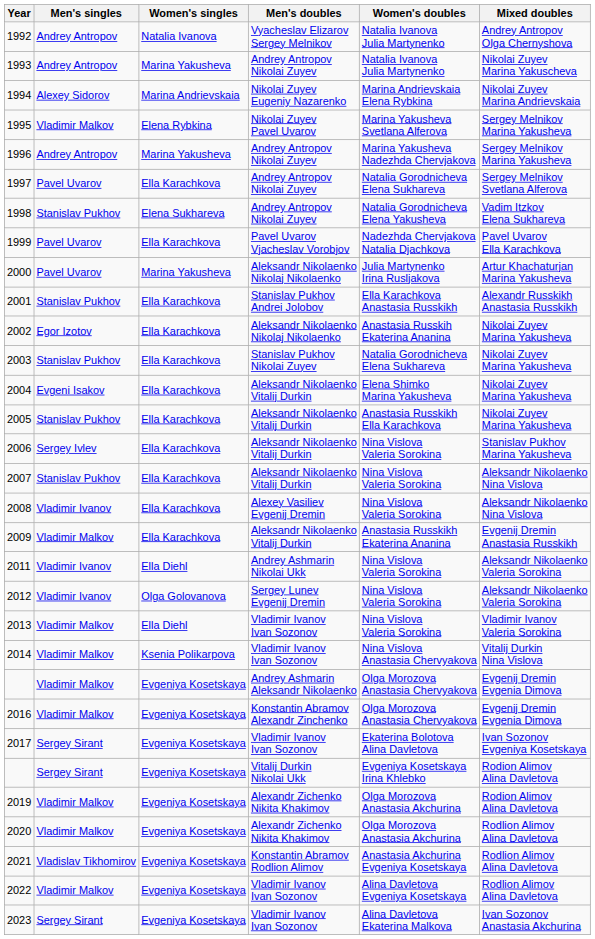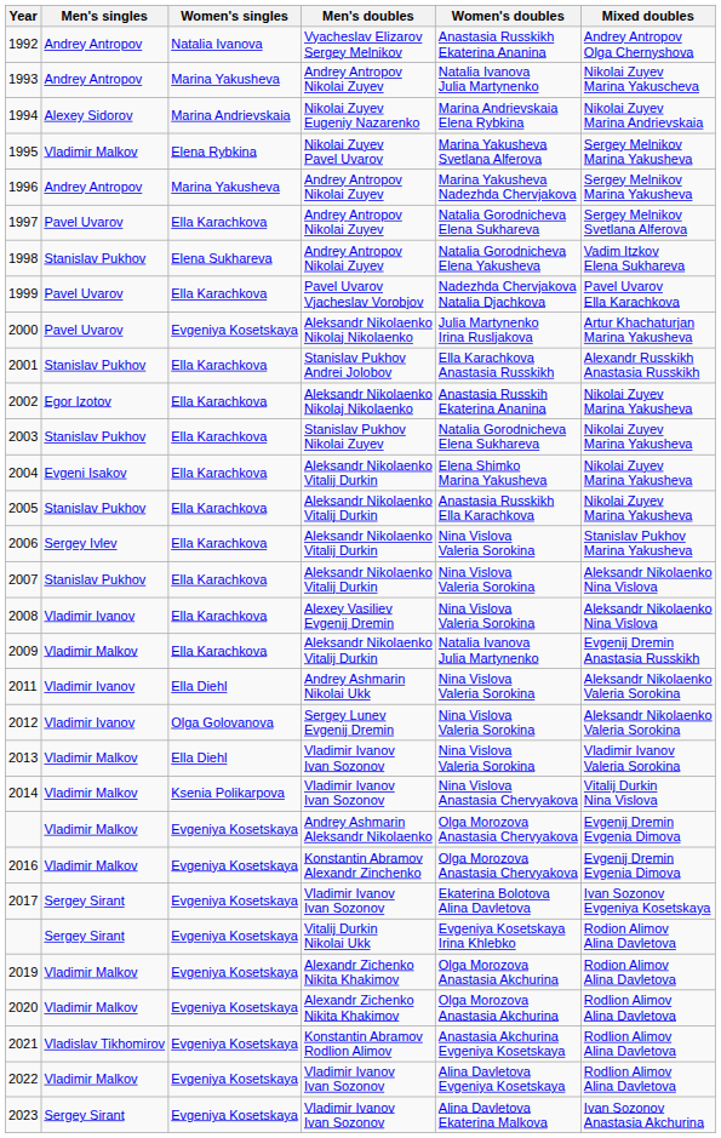 <table class=wikitable style="font-size:90%;">
 <tr>
 <th>Year</th>
 <th>Men's singles</th>
 <th>Women's singles</th>
 <th>Men's doubles</th>
 <th>Women's doubles</th>
 <th>Mixed doubles</th>
 </tr>
 <tr>
 <td>1992</td>
 <td><a href='#'>Andrey Antropov</a></td>
 <td><a href='#'>Natalia Ivanova</a></td>
 <td><a href='#'>Vyacheslav Elizarov</a> <br> <a href='#'>Sergey Melnikov</a></td>
-<td><a href='#'>Natalia Ivanova</a> <br> <a href='#'>Julia Martynenko</a></td>
+<td><a href='#'>Anastasia Russkikh</a> <br> <a href='#'>Ekaterina Ananina</a></td>
 <td><a href='#'>Andrey Antropov</a> <br> <a href='#'>Olga Chernyshova</a></td>
 </tr>
 <tr>
 <td>1993</td>
 <td><a href='#'>Andrey Antropov</a></td>
 <td><a href='#'>Marina Yakusheva</a></td>
 <td><a href='#'>Andrey Antropov</a> <br> <a href='#'>Nikolai Zuyev</a></td>
 <td><a href='#'>Natalia Ivanova</a> <br> <a href='#'>Julia Martynenko</a></td>
 <td><a href='#'>Nikolai Zuyev</a> <br> <a href='#'>Marina Yakuscheva</a></td>
 </tr>
 <tr>
 <td>1994</td>
 <td><a href='#'>Alexey Sidorov</a></td>
 <td><a href='#'>Marina Andrievskaia</a></td>
 <td><a href='#'>Nikolai Zuyev</a> <br> <a href='#'>Eugeniy Nazarenko</a></td>
 <td><a href='#'>Marina Andrievskaia</a> <br> <a href='#'>Elena Rybkina</a></td>
 <td><a href='#'>Nikolai Zuyev</a> <br> <a href='#'>Marina Andrievskaia</a></td>
 </tr>
 <tr>
 <td>1995</td>
 <td><a href='#'>Vladimir Malkov</a></td>
 <td><a href='#'>Elena Rybkina</a></td>
 <td><a href='#'>Nikolai Zuyev</a> <br> <a href='#'>Pavel Uvarov</a></td>
 <td><a href='#'>Marina Yakusheva</a> <br> <a href='#'>Svetlana Alferova</a></td>
 <td><a href='#'>Sergey Melnikov</a> <br> <a href='#'>Marina Yakusheva</a></td>
 </tr>
 <tr>
 <td>1996</td>
 <td><a href='#'>Andrey Antropov</a></td>
 <td><a href='#'>Marina Yakusheva</a></td>
 <td><a href='#'>Andrey Antropov</a> <br> <a href='#'>Nikolai Zuyev</a></td>
 <td><a href='#'>Marina Yakusheva</a> <br> <a href='#'>Nadezhda Chervjakova</a></td>
 <td><a href='#'>Sergey Melnikov</a> <br> <a href='#'>Marina Yakusheva</a></td>
 </tr>
 <tr>
 <td>1997</td>
 <td><a href='#'>Pavel Uvarov</a></td>
 <td><a href='#'>Ella Karachkova</a></td>
 <td><a href='#'>Andrey Antropov</a> <br> <a href='#'>Nikolai Zuyev</a></td>
 <td><a href='#'>Natalia Gorodnicheva</a> <br> <a href='#'>Elena Sukhareva</a></td>
 <td><a href='#'>Sergey Melnikov</a> <br> <a href='#'>Svetlana Alferova</a></td>
 </tr>
 <tr>
 <td>1998</td>
 <td><a href='#'>Stanislav Pukhov</a></td>
 <td><a href='#'>Elena Sukhareva</a></td>
 <td><a href='#'>Andrey Antropov</a> <br> <a href='#'>Nikolai Zuyev</a></td>
 <td><a href='#'>Natalia Gorodnicheva</a> <br> <a href='#'>Elena Yakusheva</a></td>
 <td><a href='#'>Vadim Itzkov</a> <br> <a href='#'>Elena Sukhareva</a></td>
 </tr>
 <tr>
 <td>1999</td>
 <td><a href='#'>Pavel Uvarov</a></td>
 <td><a href='#'>Ella Karachkova</a></td>
 <td><a href='#'>Pavel Uvarov</a> <br> <a href='#'>Vjacheslav Vorobjov</a></td>
 <td><a href='#'>Nadezhda Chervjakova</a> <br> <a href='#'>Natalia Djachkova</a></td>
 <td><a href='#'>Pavel Uvarov</a> <br> <a href='#'>Ella Karachkova</a></td>
 </tr>
 <tr>
 <td>2000</td>
 <td><a href='#'>Pavel Uvarov</a></td>
-<td><a href='#'>Marina Yakusheva</a></td>
+<td><a href='#'>Evgeniya Kosetskaya</a></td>
 <td><a href='#'>Aleksandr Nikolaenko</a> <br> <a href='#'>Nikolaj Nikolaenko</a></td>
 <td><a href='#'>Julia Martynenko</a> <br> <a href='#'>Irina Rusljakova</a></td>
 <td><a href='#'>Artur Khachaturjan</a> <br> <a href='#'>Marina Yakusheva</a></td>
 </tr>
 <tr>
 <td>2001</td>
 <td><a href='#'>Stanislav Pukhov</a></td>
 <td><a href='#'>Ella Karachkova</a></td>
 <td><a href='#'>Stanislav Pukhov</a> <br> <a href='#'>Andrei Jolobov</a></td>
 <td><a href='#'>Ella Karachkova</a> <br> <a href='#'>Anastasia Russkikh</a></td>
 <td><a href='#'>Alexandr Russkikh</a> <br> <a href='#'>Anastasia Russkikh</a></td>
 </tr>
 <tr>
 <td>2002</td>
 <td><a href='#'>Egor Izotov</a></td>
 <td><a href='#'>Ella Karachkova</a></td>
 <td><a href='#'>Aleksandr Nikolaenko</a> <br> <a href='#'>Nikolaj Nikolaenko</a></td>
 <td><a href='#'>Anastasia Russkih</a> <br> <a href='#'>Ekaterina Ananina</a></td>
 <td><a href='#'>Nikolai Zuyev</a> <br> <a href='#'>Marina Yakusheva</a></td>
 </tr>
 <tr>
 <td>2003</td>
 <td><a href='#'>Stanislav Pukhov</a></td>
 <td><a href='#'>Ella Karachkova</a></td>
 <td><a href='#'>Stanislav Pukhov</a> <br> <a href='#'>Nikolai Zuyev</a></td>
 <td><a href='#'>Natalia Gorodnicheva</a> <br> <a href='#'>Elena Sukhareva</a></td>
 <td><a href='#'>Nikolai Zuyev</a> <br> <a href='#'>Marina Yakusheva</a></td>
 </tr>
 <tr>
 <td>2004</td>
 <td><a href='#'>Evgeni Isakov</a></td>
 <td><a href='#'>Ella Karachkova</a></td>
 <td><a href='#'>Aleksandr Nikolaenko</a> <br> <a href='#'>Vitalij Durkin</a></td>
 <td><a href='#'>Elena Shimko</a> <br> <a href='#'>Marina Yakusheva</a></td>
 <td><a href='#'>Nikolai Zuyev</a> <br> <a href='#'>Marina Yakusheva</a></td>
 </tr>
 <tr>
 <td>2005</td>
 <td><a href='#'>Stanislav Pukhov</a></td>
 <td><a href='#'>Ella Karachkova</a></td>
 <td><a href='#'>Aleksandr Nikolaenko</a> <br> <a href='#'>Vitalij Durkin</a></td>
 <td><a href='#'>Anastasia Russkikh</a> <br> <a href='#'>Ella Karachkova</a></td>
 <td><a href='#'>Nikolai Zuyev</a> <br> <a href='#'>Marina Yakusheva</a></td>
 </tr>
 <tr>
 <td>2006</td>
 <td><a href='#'>Sergey Ivlev</a></td>
 <td><a href='#'>Ella Karachkova</a></td>
 <td><a href='#'>Aleksandr Nikolaenko</a> <br> <a href='#'>Vitalij Durkin</a></td>
 <td><a href='#'>Nina Vislova</a> <br> <a href='#'>Valeria Sorokina</a></td>
 <td><a href='#'>Stanislav Pukhov</a> <br> <a href='#'>Marina Yakusheva</a></td>
 </tr>
 <tr>
 <td>2007</td>
 <td><a href='#'>Stanislav Pukhov</a></td>
 <td><a href='#'>Ella Karachkova</a></td>
 <td><a href='#'>Aleksandr Nikolaenko</a> <br> <a href='#'>Vitalij Durkin</a></td>
 <td><a href='#'>Nina Vislova</a> <br> <a href='#'>Valeria Sorokina</a></td>
 <td><a href='#'>Aleksandr Nikolaenko</a> <br> <a href='#'>Nina Vislova</a></td>
 </tr>
 <tr>
 <td>2008</td>
 <td><a href='#'>Vladimir Ivanov</a></td>
 <td><a href='#'>Ella Karachkova</a></td>
 <td><a href='#'>Alexey Vasiliev</a> <br> <a href='#'>Evgenij Dremin</a></td>
 <td><a href='#'>Nina Vislova</a> <br> <a href='#'>Valeria Sorokina</a></td>
 <td><a href='#'>Aleksandr Nikolaenko</a> <br> <a href='#'>Nina Vislova</a></td>
 </tr>
 <tr>
 <td>2009</td>
 <td><a href='#'>Vladimir Malkov</a></td>
 <td><a href='#'>Ella Karachkova</a></td>
 <td><a href='#'>Aleksandr Nikolaenko</a> <br> <a href='#'>Vitalij Durkin</a></td>
-<td><a href='#'>Anastasia Russkikh</a> <br> <a href='#'>Ekaterina Ananina</a></td>
+<td><a href='#'>Natalia Ivanova</a> <br> <a href='#'>Julia Martynenko</a></td>
 <td><a href='#'>Evgenij Dremin</a> <br> <a href='#'>Anastasia Russkikh</a></td>
 </tr>
 <tr>
 <td>2011</td>
 <td><a href='#'>Vladimir Ivanov</a></td>
 <td><a href='#'>Ella Diehl</a></td>
 <td><a href='#'>Andrey Ashmarin</a> <br> <a href='#'>Nikolai Ukk</a></td>
 <td><a href='#'>Nina Vislova</a> <br> <a href='#'>Valeria Sorokina</a></td>
 <td><a href='#'>Aleksandr Nikolaenko</a> <br> <a href='#'>Valeria Sorokina</a></td>
 </tr>
 <tr>
 <td>2012</td>
 <td><a href='#'>Vladimir Ivanov</a></td>
 <td><a href='#'>Olga Golovanova</a></td>
 <td><a href='#'>Sergey Lunev</a> <br> <a href='#'>Evgenij Dremin</a></td>
 <td><a href='#'>Nina Vislova</a> <br> <a href='#'>Valeria Sorokina</a></td>
 <td><a href='#'>Aleksandr Nikolaenko</a> <br><a href='#'>Valeria Sorokina</a></td>
 </tr>
 <tr>
 <td>2013</td>
 <td><a href='#'>Vladimir Malkov</a></td>
 <td><a href='#'>Ella Diehl</a></td>
 <td><a href='#'>Vladimir Ivanov</a> <br> <a href='#'>Ivan Sozonov</a></td>
 <td><a href='#'>Nina Vislova</a> <br><a href='#'>Valeria Sorokina</a></td>
 <td><a href='#'>Vladimir Ivanov</a> <br><a href='#'>Valeria Sorokina</a></td>
 </tr>
 <tr>
 <td>2014</td>
 <td><a href='#'>Vladimir Malkov</a></td>
 <td><a href='#'>Ksenia Polikarpova</a></td>
 <td><a href='#'>Vladimir Ivanov</a> <br> <a href='#'>Ivan Sozonov</a></td>
 <td><a href='#'>Nina Vislova</a> <br><a href='#'>Anastasia Chervyakova</a></td>
 <td><a href='#'>Vitalij Durkin</a><br><a href='#'>Nina Vislova</a></td>
 </tr>
 <tr>
 <td></td>
 <td><a href='#'>Vladimir Malkov</a></td>
 <td><a href='#'>Evgeniya Kosetskaya</a></td>
 <td><a href='#'>Andrey Ashmarin</a><br><a href='#'>Aleksandr Nikolaenko</a></td>
 <td><a href='#'>Olga Morozova</a><br><a href='#'>Anastasia Chervyakova</a></td>
 <td><a href='#'>Evgenij Dremin</a><br><a href='#'>Evgenia Dimova</a></td>
 </tr>
 <tr>
 <td>2016</td>
 <td><a href='#'>Vladimir Malkov</a></td>
 <td><a href='#'>Evgeniya Kosetskaya</a></td>
 <td><a href='#'>Konstantin Abramov</a><br><a href='#'>Alexandr Zinchenko</a></td>
 <td><a href='#'>Olga Morozova</a><br><a href='#'>Anastasia Chervyakova</a></td>
 <td><a href='#'>Evgenij Dremin</a><br><a href='#'>Evgenia Dimova</a></td>
 </tr>
 <tr>
 <td>2017</td>
 <td><a href='#'>Sergey Sirant</a></td>
 <td><a href='#'>Evgeniya Kosetskaya</a></td>
 <td><a href='#'>Vladimir Ivanov</a> <br> <a href='#'>Ivan Sozonov</a></td>
 <td><a href='#'>Ekaterina Bolotova</a><br><a href='#'>Alina Davletova</a></td>
 <td><a href='#'>Ivan Sozonov</a><br><a href='#'>Evgeniya Kosetskaya</a></td>
 </tr>
 <tr>
 <td></td>
 <td><a href='#'>Sergey Sirant</a></td>
 <td><a href='#'>Evgeniya Kosetskaya</a></td>
 <td><a href='#'>Vitalij Durkin</a> <br> <a href='#'>Nikolai Ukk</a></td>
 <td><a href='#'>Evgeniya Kosetskaya</a><br><a href='#'>Irina Khlebko</a></td>
 <td><a href='#'>Rodion Alimov</a><br><a href='#'>Alina Davletova</a></td>
 </tr>
 <tr>
 <td>2019</td>
 <td><a href='#'>Vladimir Malkov</a></td>
 <td><a href='#'>Evgeniya Kosetskaya</a></td>
 <td><a href='#'>Alexandr Zichenko</a><br><a href='#'>Nikita Khakimov</a></td>
 <td><a href='#'>Olga Morozova</a><br><a href='#'>Anastasia Akchurina</a></td>
 <td><a href='#'>Rodion Alimov</a><br><a href='#'>Alina Davletova</a></td>
 </tr>
 <tr>
 <td>2020</td>
 <td><a href='#'>Vladimir Malkov</a></td>
 <td><a href='#'>Evgeniya Kosetskaya</a></td>
 <td><a href='#'>Alexandr Zichenko</a><br><a href='#'>Nikita Khakimov</a></td>
 <td><a href='#'>Olga Morozova</a><br><a href='#'>Anastasia Akchurina</a></td>
 <td><a href='#'>Rodlion Alimov</a><br><a href='#'>Alina Davletova</a></td>
 </tr>
 <tr>
 <td>2021</td>
 <td><a href='#'>Vladislav Tikhomirov</a></td>
 <td><a href='#'>Evgeniya Kosetskaya</a></td>
 <td><a href='#'>Konstantin Abramov</a><br><a href='#'>Rodlion Alimov</a></td>
 <td><a href='#'>Anastasia Akchurina</a><br><a href='#'>Evgeniya Kosetskaya</a></td>
 <td><a href='#'>Rodlion Alimov</a><br><a href='#'>Alina Davletova</a></td>
 </tr>
 <tr>
 <td>2022</td>
 <td><a href='#'>Vladimir Malkov</a></td>
 <td><a href='#'>Evgeniya Kosetskaya</a></td>
 <td><a href='#'>Vladimir Ivanov</a> <br> <a href='#'>Ivan Sozonov</a></td>
 <td><a href='#'>Alina Davletova</a><br><a href='#'>Evgeniya Kosetskaya</a></td>
 <td><a href='#'>Rodlion Alimov</a><br><a href='#'>Alina Davletova</a></td>
 </tr>
 <tr>
 <td>2023</td>
 <td><a href='#'>Sergey Sirant</a></td>
 <td><a href='#'>Evgeniya Kosetskaya</a></td>
 <td><a href='#'>Vladimir Ivanov</a> <br> <a href='#'>Ivan Sozonov</a></td>
 <td><a href='#'>Alina Davletova</a><br><a href='#'>Ekaterina Malkova</a></td>
 <td><a href='#'>Ivan Sozonov</a><br><a href='#'>Anastasia Akchurina</a></td>
 </tr>
 </table>
